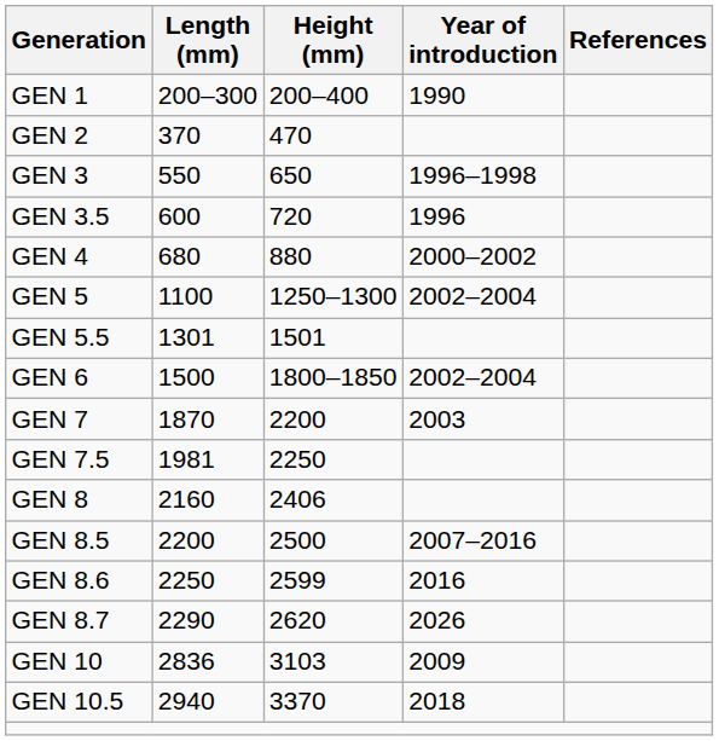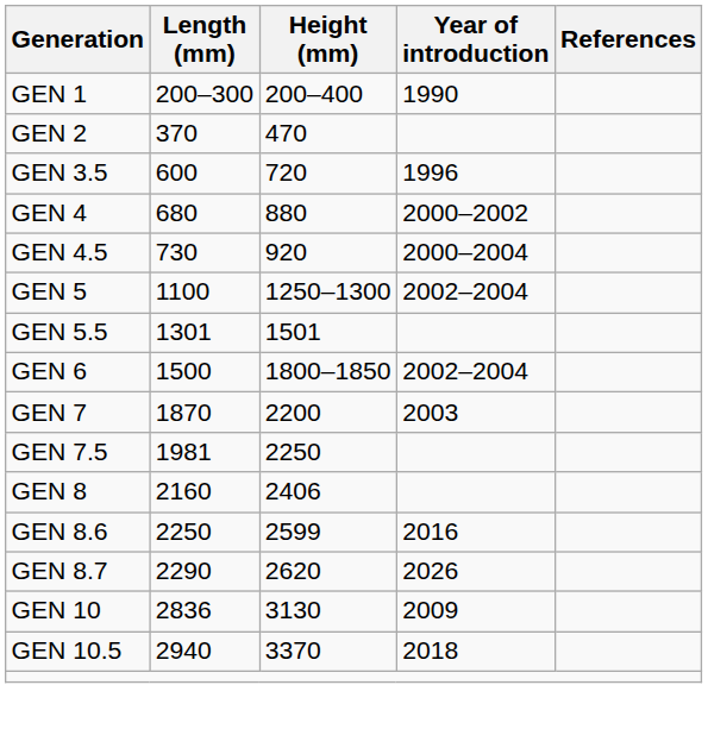 <table class="wikitable">
 <tr>
 <th>Generation</th>
 <th>Length<br>(mm)</th>
 <th>Height<br>(mm)</th>
 <th>Year of<br>introduction</th>
 <th>References</th>
 </tr>
 <tr>
 <td>GEN 1</td>
 <td>200–300</td>
 <td>200–400</td>
 <td>1990</td>
 <td></td>
 </tr>
 <tr>
 <td>GEN 2</td>
 <td>370</td>
 <td>470</td>
 <td></td>
 <td></td>
 </tr>
 <tr>
-<td>GEN 3</td>
-<td>550</td>
-<td>650</td>
-<td>1996–1998</td>
-<td></td>
-</tr>
-<tr>
 <td>GEN 3.5</td>
 <td>600</td>
 <td>720</td>
 <td>1996</td>
 <td></td>
 </tr>
 <tr>
 <td>GEN 4</td>
 <td>680</td>
 <td>880</td>
 <td>2000–2002</td>
+<td></td>
+</tr>
+<tr>
+<td>GEN 4.5</td>
+<td>730</td>
+<td>920</td>
+<td>2000–2004</td>
 <td></td>
 </tr>
 <tr>
 <td>GEN 5</td>
 <td>1100</td>
 <td>1250–1300</td>
 <td>2002–2004</td>
 <td></td>
 </tr>
 <tr>
 <td>GEN 5.5</td>
 <td>1301</td>
 <td>1501</td>
 <td></td>
 <td></td>
 </tr>
 <tr>
 <td>GEN 6</td>
 <td>1500</td>
 <td>1800–1850</td>
 <td>2002–2004</td>
 <td></td>
 </tr>
 <tr>
 <td>GEN 7</td>
 <td>1870</td>
 <td>2200</td>
 <td>2003</td>
 <td></td>
 </tr>
 <tr>
 <td>GEN 7.5</td>
 <td>1981</td>
 <td>2250</td>
 <td></td>
 <td></td>
 </tr>
 <tr>
 <td>GEN 8</td>
 <td>2160</td>
 <td>2406</td>
 <td></td>
 <td></td>
 </tr>
 <tr>
-<td>GEN 8.5</td>
-<td>2200</td>
-<td>2500</td>
-<td>2007–2016</td>
-<td></td>
-</tr>
-<tr>
 <td>GEN 8.6</td>
 <td>2250</td>
 <td>2599</td>
 <td>2016</td>
 <td></td>
 </tr>
 <tr>
 <td>GEN 8.7</td>
 <td>2290</td>
 <td>2620</td>
 <td>2026</td>
 <td></td>
 </tr>
 <tr>
 <td>GEN 10</td>
 <td>2836</td>
-<td>3103</td>
+<td>3130</td>
 <td>2009</td>
 <td></td>
 </tr>
 <tr>
 <td>GEN 10.5</td>
 <td>2940</td>
 <td>3370</td>
 <td>2018</td>
 <td></td>
 </tr>
 <tr>
 <td colspan=5></td>
 </tr>
 </table>
